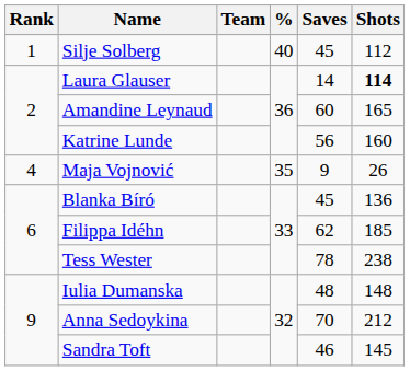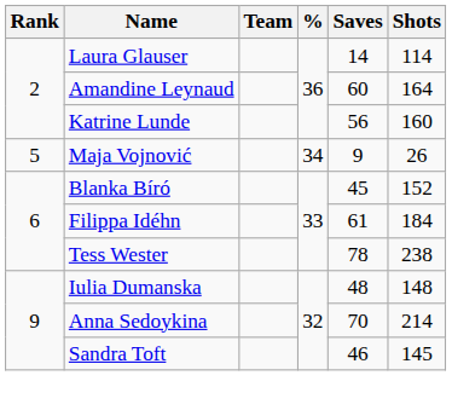 <table class="wikitable sortable" style="text-align: center;">
 <tr>
 <th>Rank</th>
 <th>Name</th>
 <th>Team</th>
 <th>%</th>
 <th>Saves</th>
 <th>Shots</th>
 </tr>
 <tr>
-<td>1</td>
-<td style="text-align: left;"><a href='#'>Silje Solberg</a></td>
-<td style="text-align: left;"></td>
-<td>40</td>
-<td>45</td>
-<td>112</td>
-</tr>
-<tr>
 <td rowspan="3">2</td>
 <td style="text-align: left;"><a href='#'>Laura Glauser</a></td>
 <td style="text-align: left;"></td>
 <td rowspan="3">36</td>
 <td>14</td>
-<td><strong>114</strong></td>
+<td>114</td>
 </tr>
 <tr>
 <td style="text-align: left;"><a href='#'>Amandine Leynaud</a></td>
 <td style="text-align: left;"></td>
 <td>60</td>
-<td>165</td>
+<td>164</td>
 </tr>
 <tr>
 <td style="text-align: left;"><a href='#'>Katrine Lunde</a></td>
 <td style="text-align: left;"></td>
 <td>56</td>
 <td>160</td>
 </tr>
 <tr>
-<td>4</td>
+<td>5</td>
 <td style="text-align: left;"><a href='#'>Maja Vojnović</a></td>
 <td style="text-align: left;"></td>
-<td>35</td>
+<td>34</td>
 <td>9</td>
 <td>26</td>
 </tr>
 <tr>
 <td rowspan="3">6</td>
 <td style="text-align: left;"><a href='#'>Blanka Bíró</a></td>
 <td style="text-align: left;"></td>
 <td rowspan="3">33</td>
 <td>45</td>
-<td>136</td>
+<td>152</td>
 </tr>
 <tr>
 <td style="text-align: left;"><a href='#'>Filippa Idéhn</a></td>
 <td style="text-align: left;"></td>
-<td>62</td>
-<td>185</td>
+<td>61</td>
+<td>184</td>
 </tr>
 <tr>
 <td style="text-align: left;"><a href='#'>Tess Wester</a></td>
 <td style="text-align: left;"></td>
 <td>78</td>
 <td>238</td>
 </tr>
 <tr>
 <td rowspan="3">9</td>
 <td style="text-align: left;"><a href='#'>Iulia Dumanska</a></td>
 <td style="text-align: left;"></td>
 <td rowspan="3">32</td>
 <td>48</td>
 <td>148</td>
 </tr>
 <tr>
 <td style="text-align: left;"><a href='#'>Anna Sedoykina</a></td>
 <td style="text-align: left;"></td>
 <td>70</td>
-<td>212</td>
+<td>214</td>
 </tr>
 <tr>
 <td style="text-align: left;"><a href='#'>Sandra Toft</a></td>
 <td style="text-align: left;"></td>
 <td>46</td>
 <td>145</td>
 </tr>
 </table>
